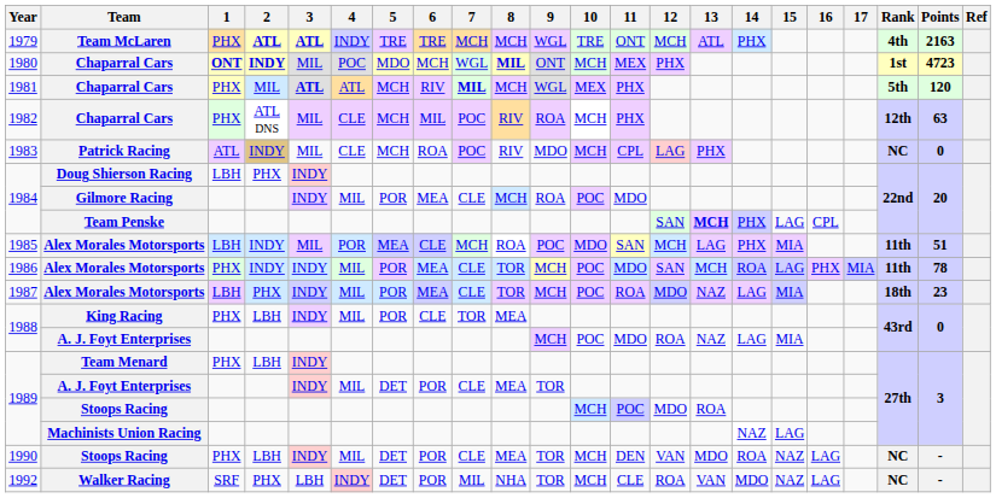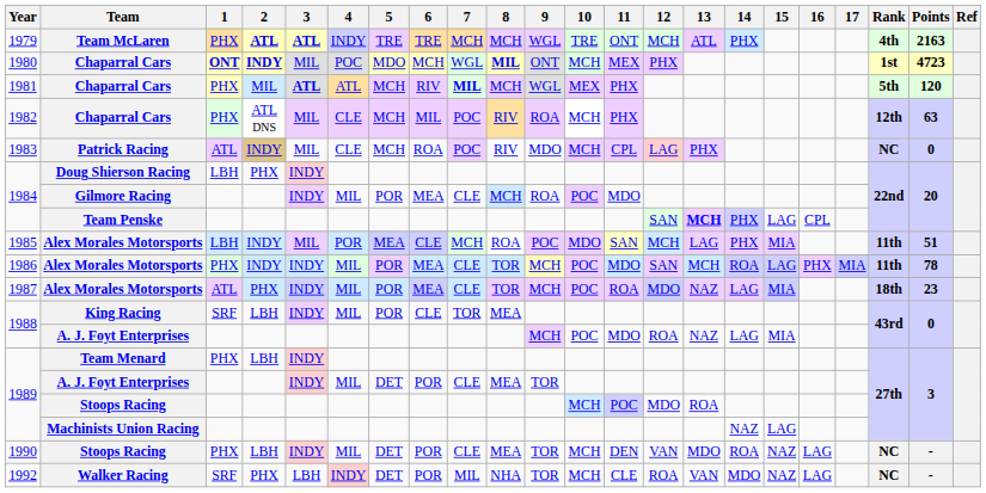 <table class="wikitable" style="text-align:center; font-size:90%">
 <tr>
 <th>Year</th>
 <th>Team</th>
 <th>1</th>
 <th>2</th>
 <th>3</th>
 <th>4</th>
 <th>5</th>
 <th>6</th>
 <th>7</th>
 <th>8</th>
 <th>9</th>
 <th>10</th>
 <th>11</th>
 <th>12</th>
 <th>13</th>
 <th>14</th>
 <th>15</th>
 <th>16</th>
 <th>17</th>
 <th>Rank</th>
 <th>Points</th>
 <th>Ref</th>
 </tr>
 <tr>
 <td><a href='#'>1979</a></td>
 <th><a href='#'>Team McLaren</a></th>
 <td style="background:#FFDF9F;"><a href='#'>PHX</a><br></td>
 <td style="background:#FFFFBF;"><strong><a href='#'>ATL</a></strong><br></td>
 <td style="background:#FFFFBF;"><strong><a href='#'>ATL</a></strong><br></td>
 <td style="background:#CFCFFF;"><a href='#'>INDY</a><br></td>
 <td style="background:#EFCFFF;"><a href='#'>TRE</a><br></td>
 <td style="background:#FFDF9F;"><a href='#'>TRE</a><br></td>
 <td style="background:#FFDF9F;"><a href='#'>MCH</a><br></td>
 <td style="background:#EFCFFF;"><a href='#'>MCH</a><br></td>
 <td style="background:#EFCFFF;"><a href='#'>WGL</a><br></td>
 <td style="background:#DFFFDF;"><a href='#'>TRE</a><br></td>
 <td style="background:#DFFFDF;"><a href='#'>ONT</a><br></td>
 <td style="background:#DFFFDF;"><a href='#'>MCH</a><br></td>
 <td style="background:#EFCFFF;"><a href='#'>ATL</a><br></td>
 <td style="background:#CFEAFF;"><a href='#'>PHX</a><br></td>
 <td></td>
 <td></td>
 <td></td>
 <td style="background:#DFFFDF;"><strong>4th</strong></td>
 <td style="background:#DFFFDF;"><strong>2163</strong></td>
 <th></th>
 </tr>
 <tr>
 <td><a href='#'>1980</a></td>
 <th><a href='#'>Chaparral Cars</a></th>
 <td style="background:#FFFFBF;"><strong><a href='#'>ONT</a></strong><br></td>
 <td style="background:#FFFFBF;"><strong><a href='#'>INDY</a></strong><br></td>
 <td style="background:#DFDFDF;"><a href='#'>MIL</a><br></td>
 <td style="background:#DFDFDF;"><a href='#'>POC</a><br></td>
 <td style="background:#FFFFBF;"><a href='#'>MDO</a><br></td>
 <td style="background:#FFFFBF;"><a href='#'>MCH</a><br></td>
 <td style="background:#DFFFDF;"><a href='#'>WGL</a><br></td>
 <td style="background:#FFFFBF;"><strong><a href='#'>MIL</a></strong><br></td>
 <td style="background:#DFDFDF;"><a href='#'>ONT</a><br></td>
 <td style="background:#DFFFDF;"><a href='#'>MCH</a><br></td>
 <td style="background:#EFCFFF;"><a href='#'>MEX</a><br></td>
 <td style="background:#EFCFFF;"><a href='#'>PHX</a><br></td>
 <td></td>
 <td></td>
 <td></td>
 <td></td>
 <td></td>
 <td style="background:#FFFFBF;"><strong>1st</strong></td>
 <td style="background:#FFFFBF;"><strong>4723</strong></td>
 <th></th>
 </tr>
 <tr>
 <td><a href='#'>1981</a></td>
 <th><a href='#'>Chaparral Cars</a></th>
 <td style="background:#FFFFBF;"><a href='#'>PHX</a><br></td>
 <td style="background:#CFEAFF;"><a href='#'>MIL</a><br></td>
 <td style="background:#DFDFDF;"><strong><a href='#'>ATL</a></strong><br></td>
 <td style="background:#FFDF9F;"><a href='#'>ATL</a><br></td>
 <td style="background:#EFCFFF;"><a href='#'>MCH</a><br></td>
 <td style="background:#EFCFFF;"><a href='#'>RIV</a><br></td>
 <td style="background:#DFFFDF;"><strong><a href='#'>MIL</a></strong><br></td>
 <td style="background:#EFCFFF;"><a href='#'>MCH</a><br></td>
 <td style="background:#DFDFDF;"><a href='#'>WGL</a><br></td>
 <td style="background:#EFCFFF;"><a href='#'>MEX</a><br></td>
 <td style="background:#EFCFFF;"><a href='#'>PHX</a><br></td>
 <td></td>
 <td></td>
 <td></td>
 <td></td>
 <td></td>
 <td></td>
 <td style="background:#DFFFDF;"><strong>5th</strong></td>
 <td style="background:#DFFFDF;"><strong>120</strong></td>
 <th></th>
 </tr>
 <tr>
 <td><a href='#'>1982</a></td>
 <th><a href='#'>Chaparral Cars</a></th>
 <td style="background:#DFFFDF;"><a href='#'>PHX</a><br></td>
 <td style="background:#FFFFFF;"><a href='#'>ATL</a><br><small>DNS</small></td>
 <td style="background:#EFCFFF;"><a href='#'>MIL</a><br></td>
 <td style="background:#EFCFFF;"><a href='#'>CLE</a><br></td>
 <td style="background:#EFCFFF;"><a href='#'>MCH</a><br></td>
 <td style="background:#EFCFFF;"><a href='#'>MIL</a><br></td>
 <td style="background:#EFCFFF;"><a href='#'>POC</a><br></td>
 <td style="background:#FFDF9F;"><a href='#'>RIV</a><br></td>
 <td style="background:#EFCFFF;"><a href='#'>ROA</a><br></td>
 <td style="background:#fff;"><a href='#'>MCH</a><br></td>
 <td style="background:#EFCFFF;"><a href='#'>PHX</a><br></td>
 <td></td>
 <td></td>
 <td></td>
 <td></td>
 <td></td>
 <td></td>
 <td style="background:#CFCFFF;"><strong>12th</strong></td>
 <td style="background:#CFCFFF;"><strong>63</strong></td>
 <th></th>
 </tr>
 <tr>
 <td><a href='#'>1983</a></td>
 <th><a href='#'>Patrick Racing</a></th>
 <td style="background:#EFCFFF;"><a href='#'>ATL</a><br></td>
 <td style="background:#DFC484;"><a href='#'>INDY</a><br></td>
 <td><a href='#'>MIL</a></td>
 <td><a href='#'>CLE</a></td>
 <td><a href='#'>MCH</a></td>
 <td><a href='#'>ROA</a></td>
 <td style="background:#EFCFFF;"><a href='#'>POC</a><br></td>
 <td><a href='#'>RIV</a></td>
 <td><a href='#'>MDO</a></td>
 <td style="background:#EFCFFF;"><a href='#'>MCH</a><br></td>
 <td style="background:#EFCFFF;"><a href='#'>CPL</a><br></td>
 <td style="background:#FFCFCF;"><a href='#'>LAG</a><br></td>
 <td style="background:#EFCFFF;"><a href='#'>PHX</a><br></td>
 <td></td>
 <td></td>
 <td></td>
 <td></td>
 <td style="background:#CFCFFF;"><strong>NC</strong></td>
 <td style="background:#CFCFFF;"><strong>0</strong></td>
 <th></th>
 </tr>
 <tr>
 <td rowspan=3><a href='#'>1984</a></td>
 <th><a href='#'>Doug Shierson Racing</a></th>
 <td><a href='#'>LBH</a></td>
 <td><a href='#'>PHX</a></td>
 <td style="background:#FFCFCF;"><a href='#'>INDY</a><br></td>
 <td></td>
 <td></td>
 <td></td>
 <td></td>
 <td></td>
 <td></td>
 <td></td>
 <td></td>
 <td></td>
 <td></td>
 <td></td>
 <td></td>
 <td></td>
 <td></td>
 <td rowspan=3 style="background:#CFCFFF;"><strong>22nd</strong></td>
 <td rowspan=3 style="background:#CFCFFF;"><strong>20</strong></td>
 <th rowspan=3></th>
 </tr>
 <tr>
 <th><a href='#'>Gilmore Racing</a></th>
 <td></td>
 <td></td>
 <td style="background:#EFCFFF;"><a href='#'>INDY</a><br></td>
 <td><a href='#'>MIL</a></td>
 <td><a href='#'>POR</a></td>
 <td><a href='#'>MEA</a></td>
 <td><a href='#'>CLE</a></td>
 <td style="background:#CFEAFF;"><a href='#'>MCH</a><br></td>
 <td><a href='#'>ROA</a></td>
 <td style="background:#EFCFFF;"><a href='#'>POC</a><br></td>
 <td><a href='#'>MDO</a></td>
 <td></td>
 <td></td>
 <td></td>
 <td></td>
 <td></td>
 <td></td>
 </tr>
 <tr>
 <th><a href='#'>Team Penske</a></th>
 <td></td>
 <td></td>
 <td></td>
 <td></td>
 <td></td>
 <td></td>
 <td></td>
 <td></td>
 <td></td>
 <td></td>
 <td></td>
 <td style="background:#DFFFDF;"><a href='#'>SAN</a><br></td>
 <td style="background:#EFCFFF;"><strong><a href='#'>MCH</a></strong><br></td>
 <td style="background:#CFCFFF;"><a href='#'>PHX</a><br></td>
 <td><a href='#'>LAG</a></td>
 <td><a href='#'>CPL</a></td>
 <td></td>
 </tr>
 <tr>
 <td><a href='#'>1985</a></td>
 <th><a href='#'>Alex Morales Motorsports</a></th>
 <td style="background:#CFEAFF;"><a href='#'>LBH</a><br></td>
 <td style="background:#CFEAFF;"><a href='#'>INDY</a><br></td>
 <td style="background:#EFCFFF;"><a href='#'>MIL</a><br></td>
 <td style="background:#CFEAFF;"><a href='#'>POR</a><br></td>
 <td style="background:#CFCFFF;"><a href='#'>MEA</a><br></td>
 <td style="background:#CFCFFF;"><a href='#'>CLE</a><br></td>
 <td style="background:#DFFFDF;"><a href='#'>MCH</a><br></td>
 <td style="background:#fff;"><a href='#'>ROA</a><br></td>
 <td style="background:#EFCFFF;"><a href='#'>POC</a><br></td>
 <td style="background:#EFCFFF;"><a href='#'>MDO</a><br></td>
 <td style="background:#FFFFBF;"><a href='#'>SAN</a><br></td>
 <td style="background:#CFEAFF;"><a href='#'>MCH</a><br></td>
 <td style="background:#EFCFFF;"><a href='#'>LAG</a><br></td>
 <td style="background:#EFCFFF;"><a href='#'>PHX</a><br></td>
 <td style="background:#EFCFFF;"><a href='#'>MIA</a><br></td>
 <td></td>
 <td></td>
 <td style="background:#CFCFFF;"><strong>11th</strong></td>
 <td style="background:#CFCFFF;"><strong>51</strong></td>
 <th></th>
 </tr>
 <tr>
 <td><a href='#'>1986</a></td>
 <th><a href='#'>Alex Morales Motorsports</a></th>
 <td style="background:#DFFFDF;"><a href='#'>PHX</a><br></td>
 <td style="background:#CFEAFF;"><a href='#'>INDY</a><br></td>
 <td style="background:#CFEAFF;"><a href='#'>INDY</a><br></td>
 <td style="background:#DFFFDF;"><a href='#'>MIL</a><br></td>
 <td style="background:#EFCFFF;"><a href='#'>POR</a><br></td>
 <td style="background:#CFEAFF;"><a href='#'>MEA</a><br></td>
 <td style="background:#CFEAFF;"><a href='#'>CLE</a><br></td>
 <td style="background:#CFEAFF;"><a href='#'>TOR</a><br></td>
 <td style="background:#FFFFBF;"><a href='#'>MCH</a><br></td>
 <td style="background:#EFCFFF;"><a href='#'>POC</a><br></td>
 <td style="background:#CFEAFF;"><a href='#'>MDO</a><br></td>
 <td style="background:#EFCFFF;"><a href='#'>SAN</a><br></td>
 <td style="background:#CFEAFF;"><a href='#'>MCH</a><br></td>
 <td style="background:#CFCFFF;"><a href='#'>ROA</a><br></td>
 <td style="background:#CFCFFF;"><a href='#'>LAG</a><br></td>
 <td style="background:#EFCFFF;"><a href='#'>PHX</a><br></td>
 <td style="background:#CFCFFF;"><a href='#'>MIA</a><br></td>
 <td style="background:#CFCFFF;"><strong>11th</strong></td>
 <td style="background:#CFCFFF;"><strong>78</strong></td>
 <th></th>
 </tr>
 <tr>
 <td><a href='#'>1987</a></td>
 <th><a href='#'>Alex Morales Motorsports</a></th>
-<td style="background:#EFCFFF;"><a href='#'>LBH</a><br></td>
+<td style="background:#EFCFFF;"><a href='#'>ATL</a><br></td>
 <td style="background:#CFEAFF;"><a href='#'>PHX</a><br></td>
 <td style="background:#CFCFFF;"><a href='#'>INDY</a><br></td>
 <td style="background:#CFEAFF;"><a href='#'>MIL</a><br></td>
 <td style="background:#CFEAFF;"><a href='#'>POR</a><br></td>
 <td style="background:#CFCFFF;"><a href='#'>MEA</a><br></td>
 <td style="background:#CFEAFF;"><a href='#'>CLE</a><br></td>
 <td style="background:#EFCFFF;"><a href='#'>TOR</a><br></td>
 <td style="background:#EFCFFF;"><a href='#'>MCH</a><br></td>
 <td style="background:#EFCFFF;"><a href='#'>POC</a><br></td>
 <td style="background:#EFCFFF;"><a href='#'>ROA</a><br></td>
 <td style="background:#CFCFFF;"><a href='#'>MDO</a><br></td>
 <td style="background:#EFCFFF;"><a href='#'>NAZ</a><br></td>
 <td style="background:#EFCFFF;"><a href='#'>LAG</a><br></td>
 <td style="background:#CFCFFF;"><a href='#'>MIA</a><br></td>
 <td></td>
 <td></td>
 <td style="background:#CFCFFF;"><strong>18th</strong></td>
 <td style="background:#CFCFFF;"><strong>23</strong></td>
 <th></th>
 </tr>
 <tr>
 <td rowspan=2><a href='#'>1988</a></td>
 <th><a href='#'>King Racing</a></th>
-<td><a href='#'>PHX</a></td>
+<td><a href='#'>SRF</a></td>
 <td><a href='#'>LBH</a></td>
 <td style="background:#EFCFFF;"><a href='#'>INDY</a><br></td>
 <td><a href='#'>MIL</a></td>
 <td><a href='#'>POR</a></td>
 <td><a href='#'>CLE</a></td>
 <td><a href='#'>TOR</a></td>
 <td><a href='#'>MEA</a></td>
 <td></td>
 <td></td>
 <td></td>
 <td></td>
 <td></td>
 <td></td>
 <td></td>
 <td></td>
 <td></td>
 <td style="background:#CFCFFF;" rowspan=2><strong>43rd</strong></td>
 <td style="background:#CFCFFF;" rowspan=2><strong>0</strong></td>
 <th rowspan=2></th>
 </tr>
 <tr>
 <th><a href='#'>A. J. Foyt Enterprises</a></th>
 <td></td>
 <td></td>
 <td></td>
 <td></td>
 <td></td>
 <td></td>
 <td></td>
 <td></td>
 <td style="background:#EFCFFF;"><a href='#'>MCH</a><br></td>
 <td><a href='#'>POC</a></td>
 <td><a href='#'>MDO</a></td>
 <td><a href='#'>ROA</a></td>
 <td><a href='#'>NAZ</a></td>
 <td><a href='#'>LAG</a></td>
 <td><a href='#'>MIA</a></td>
 <td></td>
 <td></td>
 </tr>
 <tr>
 <td rowspan=4><a href='#'>1989</a></td>
 <th><a href='#'>Team Menard</a></th>
 <td><a href='#'>PHX</a></td>
 <td><a href='#'>LBH</a></td>
 <td style="background:#FFCFCF;"><a href='#'>INDY</a><br></td>
 <td></td>
 <td></td>
 <td></td>
 <td></td>
 <td></td>
 <td></td>
 <td></td>
 <td></td>
 <td></td>
 <td></td>
 <td></td>
 <td></td>
 <td></td>
 <td></td>
 <td rowspan=4 style="background:#CFCFFF;"><strong>27th</strong></td>
 <td rowspan=4 style="background:#CFCFFF;"><strong>3</strong></td>
 <th rowspan=4></th>
 </tr>
 <tr>
 <th><a href='#'>A. J. Foyt Enterprises</a></th>
 <td></td>
 <td></td>
 <td style="background:#FFCFCF;"><a href='#'>INDY</a><br></td>
 <td><a href='#'>MIL</a></td>
 <td><a href='#'>DET</a></td>
 <td><a href='#'>POR</a></td>
 <td><a href='#'>CLE</a></td>
 <td><a href='#'>MEA</a></td>
 <td><a href='#'>TOR</a></td>
 <td></td>
 <td></td>
 <td></td>
 <td></td>
 <td></td>
 <td></td>
 <td></td>
 <td></td>
 </tr>
 <tr>
 <th><a href='#'>Stoops Racing</a></th>
 <td></td>
 <td></td>
 <td></td>
 <td></td>
 <td></td>
 <td></td>
 <td></td>
 <td></td>
 <td></td>
 <td style="background:#CFEAFF;"><a href='#'>MCH</a><br></td>
 <td style="background:#CFCFFF;"><a href='#'>POC</a><br></td>
 <td><a href='#'>MDO</a></td>
 <td><a href='#'>ROA</a></td>
 <td></td>
 <td></td>
 <td></td>
 <td></td>
 </tr>
 <tr>
 <th><a href='#'>Machinists Union Racing</a></th>
 <td></td>
 <td></td>
 <td></td>
 <td></td>
 <td></td>
 <td></td>
 <td></td>
 <td></td>
 <td></td>
 <td></td>
 <td></td>
 <td></td>
 <td></td>
 <td style="background:#fff;"><a href='#'>NAZ</a><br></td>
 <td><a href='#'>LAG</a></td>
 <td></td>
 <td></td>
 </tr>
 <tr>
 <td><a href='#'>1990</a></td>
 <th><a href='#'>Stoops Racing</a></th>
 <td><a href='#'>PHX</a></td>
 <td><a href='#'>LBH</a></td>
 <td style="background:#FFCFCF;"><a href='#'>INDY</a><br></td>
 <td><a href='#'>MIL</a></td>
 <td><a href='#'>DET</a></td>
 <td><a href='#'>POR</a></td>
 <td><a href='#'>CLE</a></td>
 <td><a href='#'>MEA</a></td>
 <td><a href='#'>TOR</a></td>
 <td><a href='#'>MCH</a></td>
 <td><a href='#'>DEN</a></td>
 <td><a href='#'>VAN</a></td>
 <td><a href='#'>MDO</a></td>
 <td><a href='#'>ROA</a></td>
 <td><a href='#'>NAZ</a></td>
 <td><a href='#'>LAG</a></td>
 <td></td>
 <th>NC</th>
 <th>-</th>
 <th></th>
 </tr>
 <tr>
 <td><a href='#'>1992</a></td>
 <th><a href='#'>Walker Racing</a></th>
 <td><a href='#'>SRF</a></td>
 <td><a href='#'>PHX</a></td>
 <td><a href='#'>LBH</a></td>
 <td style="background:#FFCFCF;"><a href='#'>INDY</a><br></td>
 <td><a href='#'>DET</a></td>
 <td><a href='#'>POR</a></td>
 <td><a href='#'>MIL</a></td>
 <td><a href='#'>NHA</a></td>
 <td><a href='#'>TOR</a></td>
 <td><a href='#'>MCH</a></td>
 <td><a href='#'>CLE</a></td>
 <td><a href='#'>ROA</a></td>
 <td><a href='#'>VAN</a></td>
 <td><a href='#'>MDO</a></td>
 <td><a href='#'>NAZ</a></td>
 <td><a href='#'>LAG</a></td>
 <td></td>
 <th>NC</th>
 <th>-</th>
 <th></th>
 </tr>
 </table>
